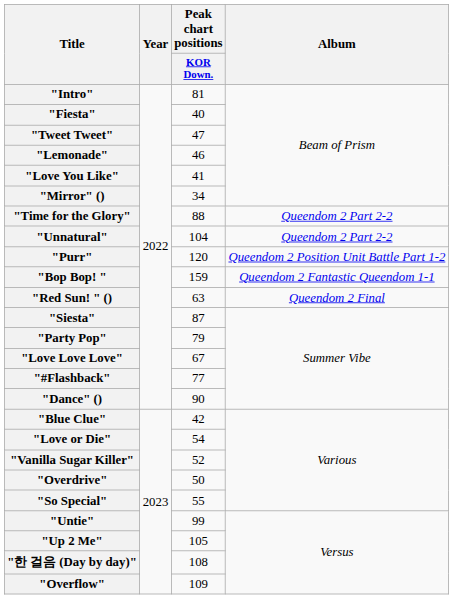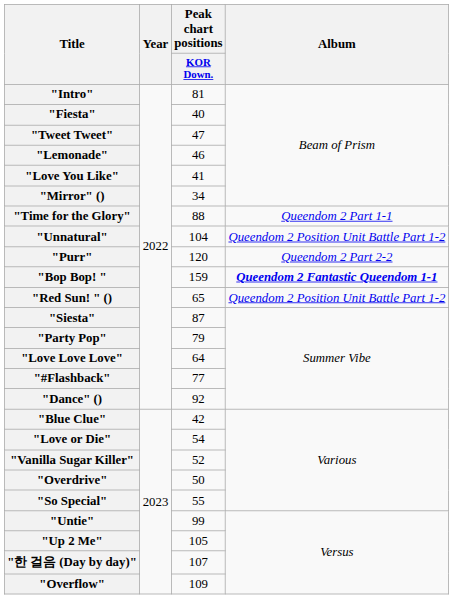 <table class="wikitable plainrowheaders" style="text-align:center">
 <tr>
 <th scope="col" rowspan="2">Title</th>
 <th scope="col" rowspan="2">Year</th>
 <th scope="col">Peak chart positions</th>
 <th scope="col" rowspan="2">Album</th>
 </tr>
 <tr>
 <th scope="col" style="font-size:85%; width:2.5em"><a href='#'>KOR<br>Down.</a><br></th>
 </tr>
 <tr>
 <th scope="row">"Intro"</th>
 <td rowspan="16">2022</td>
 <td>81</td>
 <td rowspan="6"><em>Beam of Prism</em></td>
 </tr>
 <tr>
 <th scope="row">"Fiesta"</th>
 <td>40</td>
 </tr>
 <tr>
 <th scope="row">"Tweet Tweet"</th>
 <td>47</td>
 </tr>
 <tr>
 <th scope="row">"Lemonade"</th>
 <td>46</td>
 </tr>
 <tr>
 <th scope="row">"Love You Like"</th>
 <td>41</td>
 </tr>
 <tr>
 <th scope="row">"Mirror" ()</th>
 <td>34</td>
 </tr>
 <tr>
 <th scope="row">"Time for the Glory"</th>
 <td>88</td>
-<td><em><a href='#'>Queendom 2 Part 2-2</a></em></td>
+<td><em><a href='#'>Queendom 2 Part 1-1</a></em></td>
 </tr>
 <tr>
 <th scope="row">"Unnatural"</th>
 <td>104</td>
-<td><em><a href='#'>Queendom 2 Part 2-2</a></em></td>
+<td><em><a href='#'>Queendom 2 Position Unit Battle Part 1-2</a></em></td>
 </tr>
 <tr>
 <th scope="row">"Purr"<br></th>
 <td>120</td>
-<td><em><a href='#'>Queendom 2 Position Unit Battle Part 1-2</a></em></td>
+<td><em><a href='#'>Queendom 2 Part 2-2</a></em></td>
 </tr>
 <tr>
 <th scope="row">"Bop Bop! " </th>
 <td>159</td>
-<td><em><a href='#'>Queendom 2 Fantastic Queendom 1-1</a></em></td>
+<td><strong><em><a href='#'>Queendom 2 Fantastic Queendom 1-1</a></em></strong></td>
 </tr>
 <tr>
 <th scope="row">"Red Sun! " ()</th>
-<td>63</td>
-<td><em><a href='#'>Queendom 2 Final</a></em></td>
+<td>65</td>
+<td><em><a href='#'>Queendom 2 Position Unit Battle Part 1-2</a></em></td>
 </tr>
 <tr>
 <th scope="row">"Siesta"</th>
 <td>87</td>
 <td rowspan="5"><em>Summer Vibe</em></td>
 </tr>
 <tr>
 <th scope="row">"Party Pop"</th>
 <td>79</td>
 </tr>
 <tr>
 <th scope="row">"Love Love Love"</th>
-<td>67</td>
+<td>64</td>
 </tr>
 <tr>
 <th scope="row">"#Flashback"</th>
 <td>77</td>
 </tr>
 <tr>
 <th scope="row">"Dance" ()</th>
-<td>90</td>
+<td>92</td>
 </tr>
 <tr>
 <th scope="row">"Blue Clue"</th>
 <td rowspan="9">2023</td>
 <td>42</td>
 <td rowspan="5"><em>Various</em></td>
 </tr>
 <tr>
 <th scope="row">"Love or Die"</th>
 <td>54</td>
 </tr>
 <tr>
 <th scope="row">"Vanilla Sugar Killer"</th>
 <td>52</td>
 </tr>
 <tr>
 <th scope="row">"Overdrive"</th>
 <td>50</td>
 </tr>
 <tr>
 <th scope="row">"So Special"</th>
 <td>55</td>
 </tr>
 <tr>
 <th scope="row">"Untie"</th>
 <td>99</td>
 <td rowspan="4"><em>Versus</em></td>
 </tr>
 <tr>
 <th scope="row">"Up 2 Me"</th>
 <td>105</td>
 </tr>
 <tr>
 <th scope="row">"한 걸음 (Day by day)"</th>
-<td>108</td>
+<td>107</td>
 </tr>
 <tr>
 <th scope="row">"Overflow"</th>
 <td>109</td>
 </tr>
 </table>
